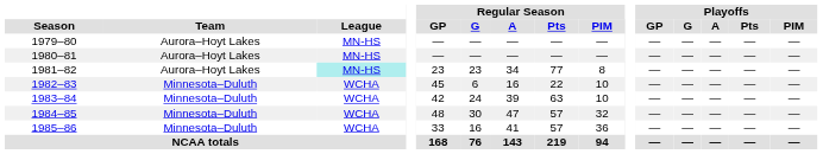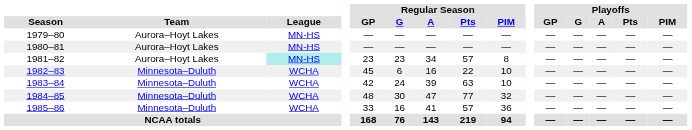 <table border="0" cellpadding="1" cellspacing="0" style="text-align:center; width:70em">
 <tr bgcolor="#e0e0e0">
 <th colspan="3"  bgcolor="#ffffff"> </th>
 <th rowspan="99" bgcolor="#ffffff"> </th>
 <th colspan="5">Regular Season</th>
 <th rowspan="99" bgcolor="#ffffff"> </th>
 <th colspan="5">Playoffs</th>
 </tr>
 <tr bgcolor="#e0e0e0">
 <th>Season</th>
 <th>Team</th>
 <th>League</th>
 <th>GP</th>
 <th><a href='#'>G</a></th>
 <th><a href='#'>A</a></th>
 <th><a href='#'>Pts</a></th>
 <th><a href='#'>PIM</a></th>
 <th>GP</th>
 <th>G</th>
 <th>A</th>
 <th>Pts</th>
 <th>PIM</th>
 </tr>
 <tr>
 <td>1979–80</td>
 <td>Aurora–Hoyt Lakes</td>
 <td><a href='#'>MN-HS</a></td>
 <td>—</td>
 <td>—</td>
 <td>—</td>
 <td>—</td>
 <td>—</td>
 <td>—</td>
 <td>—</td>
 <td>—</td>
 <td>—</td>
 <td>—</td>
 </tr>
 <tr bgcolor="f0f0f0">
 <td>1980–81</td>
 <td>Aurora–Hoyt Lakes</td>
 <td><a href='#'>MN-HS</a></td>
 <td>—</td>
 <td>—</td>
 <td>—</td>
 <td>—</td>
 <td>—</td>
 <td>—</td>
 <td>—</td>
 <td>—</td>
 <td>—</td>
 <td>—</td>
 </tr>
 <tr>
 <td>1981–82</td>
 <td>Aurora–Hoyt Lakes</td>
 <td style="background: paleturquoise;"><a href='#'>MN-HS</a></td>
 <td>23</td>
 <td>23</td>
 <td>34</td>
-<td>77</td>
+<td>57</td>
 <td>8</td>
 <td>—</td>
 <td>—</td>
 <td>—</td>
 <td>—</td>
 <td>—</td>
 </tr>
 <tr bgcolor="f0f0f0">
 <td><a href='#'>1982–83</a></td>
 <td><a href='#'>Minnesota–Duluth</a></td>
 <td><a href='#'>WCHA</a></td>
 <td>45</td>
 <td>6</td>
 <td>16</td>
 <td>22</td>
 <td>10</td>
 <td>—</td>
 <td>—</td>
 <td>—</td>
 <td>—</td>
 <td>—</td>
 </tr>
 <tr>
 <td><a href='#'>1983–84</a></td>
 <td><a href='#'>Minnesota–Duluth</a></td>
 <td><a href='#'>WCHA</a></td>
 <td>42</td>
 <td>24</td>
 <td>39</td>
 <td>63</td>
 <td>10</td>
 <td>—</td>
 <td>—</td>
 <td>—</td>
 <td>—</td>
 <td>—</td>
 </tr>
 <tr bgcolor="f0f0f0">
 <td><a href='#'>1984–85</a></td>
 <td><a href='#'>Minnesota–Duluth</a></td>
 <td><a href='#'>WCHA</a></td>
 <td>48</td>
 <td>30</td>
 <td>47</td>
-<td>57</td>
+<td>77</td>
 <td>32</td>
 <td>—</td>
 <td>—</td>
 <td>—</td>
 <td>—</td>
 <td>—</td>
 </tr>
 <tr>
 <td><a href='#'>1985–86</a></td>
 <td><a href='#'>Minnesota–Duluth</a></td>
 <td><a href='#'>WCHA</a></td>
 <td>33</td>
 <td>16</td>
 <td>41</td>
 <td>57</td>
 <td>36</td>
 <td>—</td>
 <td>—</td>
 <td>—</td>
 <td>—</td>
 <td>—</td>
 </tr>
 <tr bgcolor="#e0e0e0">
 <th colspan="3">NCAA totals</th>
 <th>168</th>
 <th>76</th>
 <th>143</th>
 <th>219</th>
 <th>94</th>
 <th>—</th>
 <th>—</th>
 <th>—</th>
 <th>—</th>
 <th>—</th>
 </tr>
 </table>
